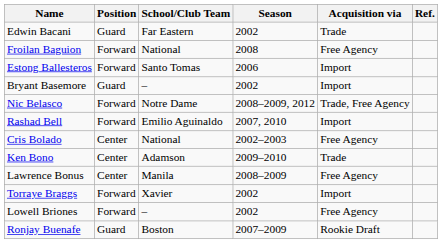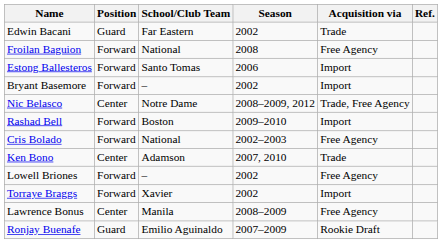 <table class="wikitable sortable">
 <tr>
 <th class="unsortable">Name</th>
 <th>Position</th>
 <th>School/Club Team</th>
 <th>Season</th>
 <th>Acquisition via</th>
 <th class=unsortable>Ref.</th>
 </tr>
 <tr>
 <td>Edwin Bacani</td>
 <td>Guard</td>
 <td>Far Eastern</td>
 <td>2002</td>
 <td>Trade</td>
 <td></td>
 </tr>
 <tr>
 <td><a href='#'>Froilan Baguion</a></td>
 <td>Forward</td>
 <td>National</td>
 <td>2008</td>
 <td>Free Agency</td>
 <td></td>
 </tr>
 <tr>
 <td><a href='#'>Estong Ballesteros</a></td>
 <td>Forward</td>
 <td>Santo Tomas</td>
 <td>2006</td>
 <td>Import</td>
 <td></td>
 </tr>
 <tr>
 <td>Bryant Basemore</td>
-<td>Guard</td>
+<td>Forward</td>
 <td>–</td>
 <td>2002</td>
 <td>Import</td>
 <td></td>
 </tr>
 <tr>
 <td><a href='#'>Nic Belasco</a></td>
-<td>Forward</td>
+<td>Center</td>
 <td>Notre Dame</td>
 <td>2008–2009, 2012</td>
 <td>Trade, Free Agency</td>
 <td></td>
 </tr>
 <tr>
 <td><a href='#'>Rashad Bell</a></td>
 <td>Forward</td>
-<td>Emilio Aguinaldo</td>
-<td>2007, 2010</td>
+<td>Boston</td>
+<td>2009–2010</td>
 <td>Import</td>
 <td></td>
 </tr>
 <tr>
 <td><a href='#'>Cris Bolado</a></td>
-<td>Center</td>
+<td>Forward</td>
 <td>National</td>
 <td>2002–2003</td>
 <td>Free Agency</td>
 <td></td>
 </tr>
 <tr>
 <td><a href='#'>Ken Bono</a></td>
 <td>Center</td>
 <td>Adamson</td>
-<td>2009–2010</td>
+<td>2007, 2010</td>
 <td>Trade</td>
 <td></td>
 </tr>
 <tr>
-<td>Lawrence Bonus</td>
-<td>Center</td>
-<td>Manila</td>
-<td>2008–2009</td>
+<td>Lowell Briones</td>
+<td>Forward</td>
+<td>–</td>
+<td>2002</td>
 <td>Free Agency</td>
 <td></td>
 </tr>
 <tr>
 <td><a href='#'>Torraye Braggs</a></td>
 <td>Forward</td>
 <td>Xavier</td>
 <td>2002</td>
 <td>Import</td>
 <td></td>
 </tr>
 <tr>
-<td>Lowell Briones</td>
-<td>Forward</td>
-<td>–</td>
-<td>2002</td>
+<td>Lawrence Bonus</td>
+<td>Center</td>
+<td>Manila</td>
+<td>2008–2009</td>
 <td>Free Agency</td>
 <td></td>
 </tr>
 <tr>
 <td><a href='#'>Ronjay Buenafe</a></td>
 <td>Guard</td>
-<td>Boston</td>
+<td>Emilio Aguinaldo</td>
 <td>2007–2009</td>
 <td>Rookie Draft</td>
 <td></td>
 </tr>
 </table>
